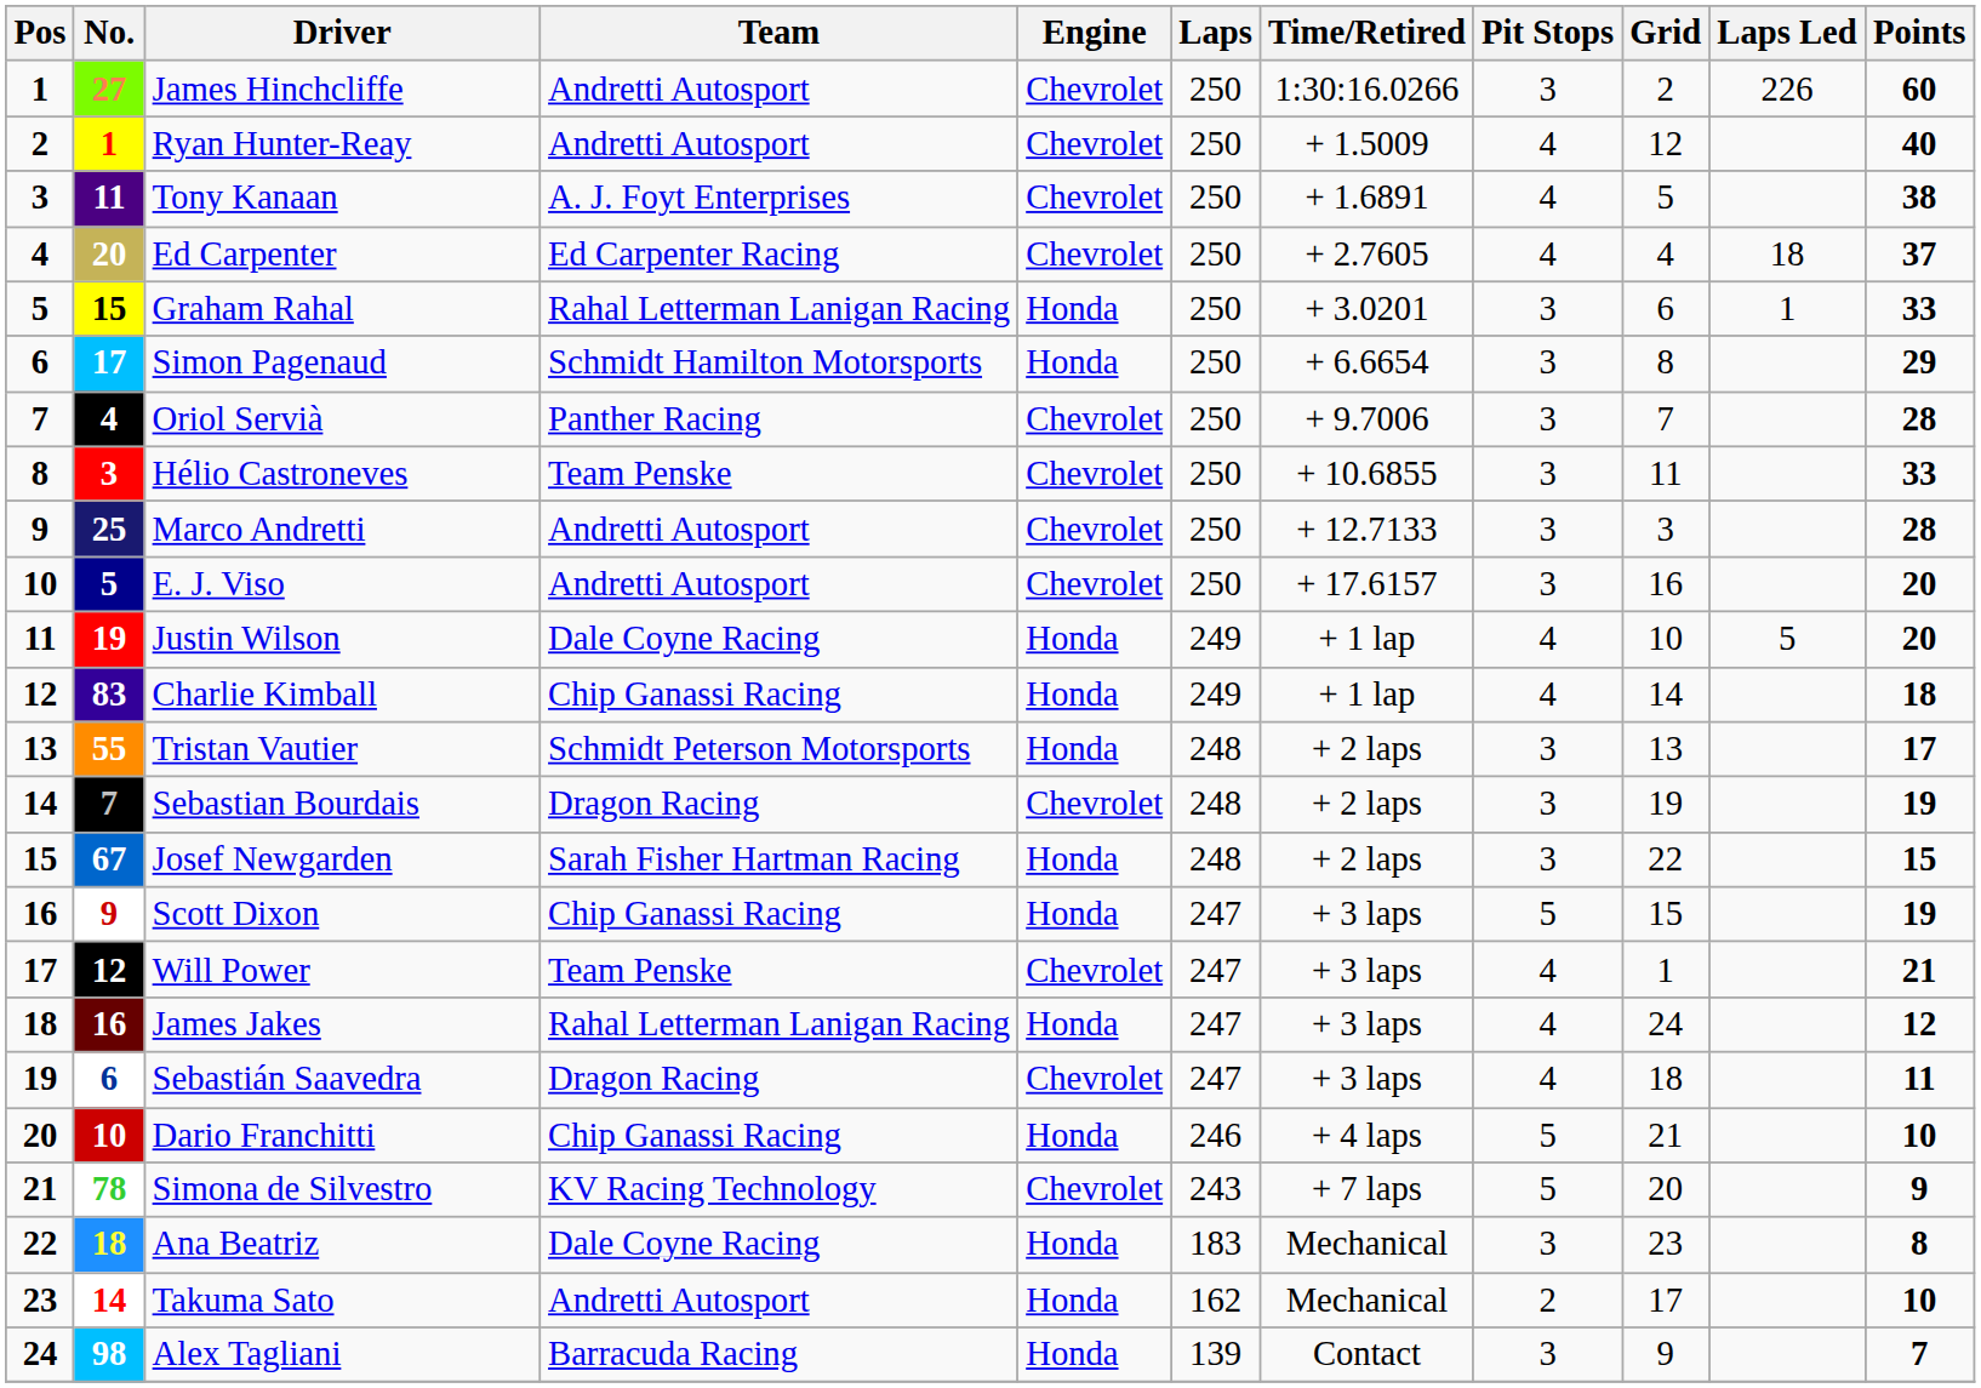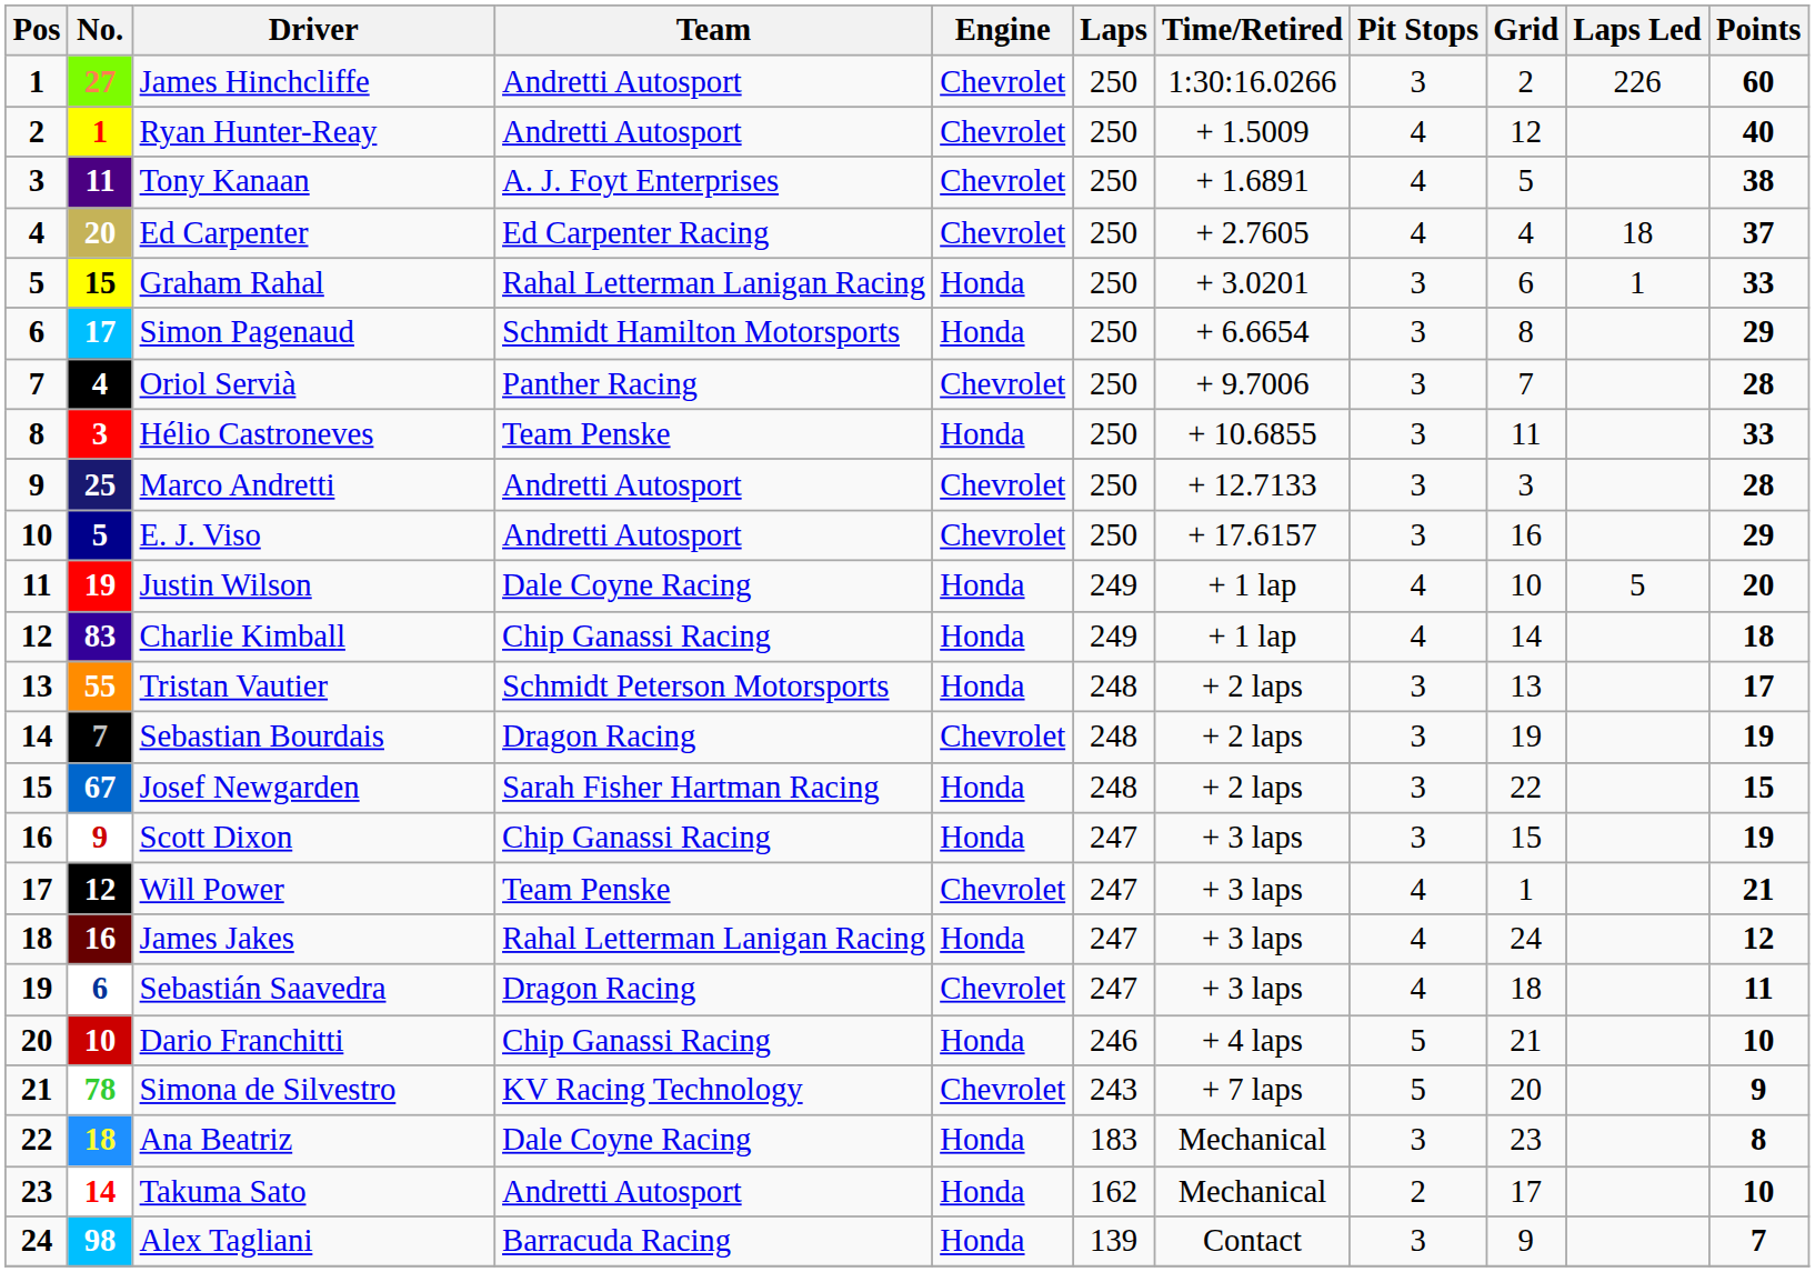 <table class="wikitable" "style=font-size=95%">
 <tr>
 <th>Pos</th>
 <th>No.</th>
 <th>Driver</th>
 <th>Team</th>
 <th>Engine</th>
 <th>Laps</th>
 <th>Time/Retired</th>
 <th>Pit Stops</th>
 <th>Grid</th>
 <th>Laps Led</th>
 <th>Points</th>
 </tr>
 <tr>
 <td align="center"><strong>1</strong></td>
 <td style="background:lawngreen; color:coral;" align="center"><strong>27</strong></td>
 <td> <a href='#'>James Hinchcliffe</a></td>
 <td><a href='#'>Andretti Autosport</a></td>
 <td><a href='#'>Chevrolet</a></td>
 <td align="center">250</td>
 <td align="center">1:30:16.0266</td>
 <td align="center">3</td>
 <td align="center">2</td>
 <td align="center">226</td>
 <td align="center"><strong>60</strong></td>
 </tr>
 <tr>
 <td align="center"><strong>2</strong></td>
 <td style="background:yellow; color:red;" align="center"><strong>1</strong></td>
 <td> <a href='#'>Ryan Hunter-Reay</a></td>
 <td><a href='#'>Andretti Autosport</a></td>
 <td><a href='#'>Chevrolet</a></td>
 <td align="center">250</td>
 <td align="center">+ 1.5009</td>
 <td align="center">4</td>
 <td align="center">12</td>
 <td align="center"></td>
 <td align="center"><strong>40</strong></td>
 </tr>
 <tr>
 <td align="center"><strong>3</strong></td>
 <td style="background:indigo; color:white;" align="center"><strong>11</strong></td>
 <td> <a href='#'>Tony Kanaan</a></td>
 <td><a href='#'>A. J. Foyt Enterprises</a></td>
 <td><a href='#'>Chevrolet</a></td>
 <td align="center">250</td>
 <td align="center">+ 1.6891</td>
 <td align="center">4</td>
 <td align="center">5</td>
 <td align="center"></td>
 <td align="center"><strong>38</strong></td>
 </tr>
 <tr>
 <td align="center"><strong>4</strong></td>
 <td style="background:#C5B358; color:white;" align="center"><strong>20</strong></td>
 <td> <a href='#'>Ed Carpenter</a></td>
 <td><a href='#'>Ed Carpenter Racing</a></td>
 <td><a href='#'>Chevrolet</a></td>
 <td align="center">250</td>
 <td align="center">+ 2.7605</td>
 <td align="center">4</td>
 <td align="center">4</td>
 <td align="center">18</td>
 <td align="center"><strong>37</strong></td>
 </tr>
 <tr>
 <td align="center"><strong>5</strong></td>
 <td style="background:yellow; color:black;" align="center"><strong>15</strong></td>
 <td> <a href='#'>Graham Rahal</a></td>
 <td><a href='#'>Rahal Letterman Lanigan Racing</a></td>
 <td><a href='#'>Honda</a></td>
 <td align="center">250</td>
 <td align="center">+ 3.0201</td>
 <td align="center">3</td>
 <td align="center">6</td>
 <td align="center">1</td>
 <td align="center"><strong>33</strong></td>
 </tr>
 <tr>
 <td align="center"><strong>6</strong></td>
 <td style="background:deepskyblue; color:white;" align="center"><strong>17</strong></td>
 <td> <a href='#'>Simon Pagenaud</a></td>
 <td><a href='#'>Schmidt Hamilton Motorsports</a></td>
 <td><a href='#'>Honda</a></td>
 <td align="center">250</td>
 <td align="center">+ 6.6654</td>
 <td align="center">3</td>
 <td align="center">8</td>
 <td align="center"></td>
 <td align="center"><strong>29</strong></td>
 </tr>
 <tr>
 <td align="center"><strong>7</strong></td>
 <td style="background:black; color:white;" align="center"><strong>4</strong></td>
 <td> <a href='#'>Oriol Servià</a></td>
 <td><a href='#'>Panther Racing</a></td>
 <td><a href='#'>Chevrolet</a></td>
 <td align=center>250</td>
 <td align=center>+ 9.7006</td>
 <td align=center>3</td>
 <td align=center>7</td>
 <td align=center></td>
 <td align=center><strong>28</strong></td>
 </tr>
 <tr>
 <td align="center"><strong>8</strong></td>
 <td style="background:red; color:white;" align="center"><strong>3</strong></td>
 <td> <a href='#'>Hélio Castroneves</a></td>
 <td><a href='#'>Team Penske</a></td>
-<td><a href='#'>Chevrolet</a></td>
+<td><a href='#'>Honda</a></td>
 <td align="center">250</td>
 <td align="center">+ 10.6855</td>
 <td align="center">3</td>
 <td align="center">11</td>
 <td align="center"></td>
 <td align="center"><strong>33</strong></td>
 </tr>
 <tr>
 <td align="center"><strong>9</strong></td>
 <td style="background:midnightblue; color:white;" align="center"><strong>25</strong></td>
 <td> <a href='#'>Marco Andretti</a></td>
 <td><a href='#'>Andretti Autosport</a></td>
 <td><a href='#'>Chevrolet</a></td>
 <td align="center">250</td>
 <td align="center">+ 12.7133</td>
 <td align="center">3</td>
 <td align="center">3</td>
 <td align="center"></td>
 <td align="center"><strong>28</strong></td>
 </tr>
 <tr>
 <td align="center"><strong>10</strong></td>
 <td style="background:darkblue; color:white;" align="center"><strong>5</strong></td>
 <td> <a href='#'>E. J. Viso</a></td>
 <td><a href='#'>Andretti Autosport</a></td>
 <td><a href='#'>Chevrolet</a></td>
 <td align="center">250</td>
 <td align="center">+ 17.6157</td>
 <td align="center">3</td>
 <td align="center">16</td>
 <td align="center"></td>
-<td align="center"><strong>20</strong></td>
+<td align="center"><strong>29</strong></td>
 </tr>
 <tr>
 <td align="center"><strong>11</strong></td>
 <td style="background:red; color:white;" align="center"><strong>19</strong></td>
 <td> <a href='#'>Justin Wilson</a></td>
 <td><a href='#'>Dale Coyne Racing</a></td>
 <td><a href='#'>Honda</a></td>
 <td align="center">249</td>
 <td align="center">+ 1 lap</td>
 <td align="center">4</td>
 <td align="center">10</td>
 <td align="center">5</td>
 <td align="center"><strong>20</strong></td>
 </tr>
 <tr>
 <td align="center"><strong>12</strong></td>
 <td style="background:#330099; color:white;" align="center"><strong>83</strong></td>
 <td> <a href='#'>Charlie Kimball</a></td>
 <td><a href='#'>Chip Ganassi Racing</a></td>
 <td><a href='#'>Honda</a></td>
 <td align="center">249</td>
 <td align="center">+ 1 lap</td>
 <td align="center">4</td>
 <td align="center">14</td>
 <td align="center"></td>
 <td align="center"><strong>18</strong></td>
 </tr>
 <tr>
 <td align="center"><strong>13</strong></td>
 <td style="background:darkorange; color:white;" align="center"><strong>55</strong></td>
 <td> <a href='#'>Tristan Vautier</a></td>
 <td><a href='#'>Schmidt Peterson Motorsports</a></td>
 <td><a href='#'>Honda</a></td>
 <td align="center">248</td>
 <td align="center">+ 2 laps</td>
 <td align="center">3</td>
 <td align="center">13</td>
 <td align="center"></td>
 <td align="center"><strong>17</strong></td>
 </tr>
 <tr>
 <td align="center"><strong>14</strong></td>
 <td style="background:black; color:silver;" align="center"><strong>7</strong></td>
 <td> <a href='#'>Sebastian Bourdais</a></td>
 <td><a href='#'>Dragon Racing</a></td>
 <td><a href='#'>Chevrolet</a></td>
 <td align="center">248</td>
 <td align="center">+ 2 laps</td>
 <td align="center">3</td>
 <td align="center">19</td>
 <td align="center"></td>
 <td align="center"><strong>19</strong></td>
 </tr>
 <tr>
 <td align="center"><strong>15</strong></td>
 <td style="background:#0066CC; color:white;" align="center"><strong>67</strong></td>
 <td> <a href='#'>Josef Newgarden</a></td>
 <td><a href='#'>Sarah Fisher Hartman Racing</a></td>
 <td><a href='#'>Honda</a></td>
 <td align="center">248</td>
 <td align="center">+ 2 laps</td>
 <td align="center">3</td>
 <td align="center">22</td>
 <td align="center"></td>
 <td align="center"><strong>15</strong></td>
 </tr>
 <tr>
 <td align="center"><strong>16</strong></td>
 <td style="background:white; color:#CC0000;" align="center"><strong>9</strong></td>
 <td> <a href='#'>Scott Dixon</a></td>
 <td><a href='#'>Chip Ganassi Racing</a></td>
 <td><a href='#'>Honda</a></td>
 <td align="center">247</td>
 <td align="center">+ 3 laps</td>
-<td align="center">5</td>
+<td align="center">3</td>
 <td align="center">15</td>
 <td align="center"></td>
 <td align="center"><strong>19</strong></td>
 </tr>
 <tr>
 <td align="center"><strong>17</strong></td>
 <td style="background:black; color:white;" align="center"><strong>12</strong></td>
 <td> <a href='#'>Will Power</a></td>
 <td><a href='#'>Team Penske</a></td>
 <td><a href='#'>Chevrolet</a></td>
 <td align="center">247</td>
 <td align="center">+ 3 laps</td>
 <td align="center">4</td>
 <td align="center">1</td>
 <td align="center"></td>
 <td align="center"><strong>21</strong></td>
 </tr>
 <tr>
 <td align="center"><strong>18</strong></td>
 <td style="background:#660000; color:white;" align="center"><strong>16</strong></td>
 <td> <a href='#'>James Jakes</a></td>
 <td><a href='#'>Rahal Letterman Lanigan Racing</a></td>
 <td><a href='#'>Honda</a></td>
 <td align="center">247</td>
 <td align="center">+ 3 laps</td>
 <td align="center">4</td>
 <td align="center">24</td>
 <td align="center"></td>
 <td align="center"><strong>12</strong></td>
 </tr>
 <tr>
 <td align="center"><strong>19</strong></td>
 <td style="background:white; color:#003399;" align="center"><strong>6</strong></td>
 <td> <a href='#'>Sebastián Saavedra</a></td>
 <td><a href='#'>Dragon Racing</a></td>
 <td><a href='#'>Chevrolet</a></td>
 <td align="center">247</td>
 <td align="center">+ 3 laps</td>
 <td align="center">4</td>
 <td align="center">18</td>
 <td align="center"></td>
 <td align="center"><strong>11</strong></td>
 </tr>
 <tr>
 <td align="center"><strong>20</strong></td>
 <td style="background:#CC0000; color:white;" align="center"><strong>10</strong></td>
 <td> <a href='#'>Dario Franchitti</a></td>
 <td><a href='#'>Chip Ganassi Racing</a></td>
 <td><a href='#'>Honda</a></td>
 <td align="center">246</td>
 <td align="center">+ 4 laps</td>
 <td align="center">5</td>
 <td align="center">21</td>
 <td align="center"></td>
 <td align="center"><strong>10</strong></td>
 </tr>
 <tr>
 <td align="center"><strong>21</strong></td>
 <td style="background:white; color:limegreen;" align="center" width="25"><strong>78</strong></td>
 <td width="175"> <a href='#'>Simona de Silvestro</a></td>
 <td><a href='#'>KV Racing Technology</a></td>
 <td><a href='#'>Chevrolet</a></td>
 <td align="center">243</td>
 <td align="center">+ 7 laps</td>
 <td align="center">5</td>
 <td align="center">20</td>
 <td align="center"></td>
 <td align="center"><strong>9</strong></td>
 </tr>
 <tr>
 <td align="center"><strong>22</strong></td>
 <td style="background:dodgerblue; color:#FFFF33;" align="center"><strong>18</strong></td>
 <td> <a href='#'>Ana Beatriz</a></td>
 <td><a href='#'>Dale Coyne Racing</a></td>
 <td><a href='#'>Honda</a></td>
 <td align=center>183</td>
 <td align=center>Mechanical</td>
 <td align=center>3</td>
 <td align=center>23</td>
 <td align=center></td>
 <td align=center><strong>8</strong></td>
 </tr>
 <tr>
 <td align="center"><strong>23</strong></td>
 <td style="background:white; color:red;" align="center"><strong>14</strong></td>
 <td> <a href='#'>Takuma Sato</a></td>
 <td><a href='#'>Andretti Autosport</a></td>
 <td><a href='#'>Honda</a></td>
 <td align="center">162</td>
 <td align="center">Mechanical</td>
 <td align="center">2</td>
 <td align="center">17</td>
 <td align="center"></td>
 <td align="center"><strong>10</strong></td>
 </tr>
 <tr>
 <td align="center"><strong>24</strong></td>
 <td style="background:deepskyblue; color:white;" align="center"><strong>98</strong></td>
 <td> <a href='#'>Alex Tagliani</a></td>
 <td><a href='#'>Barracuda Racing</a></td>
 <td><a href='#'>Honda</a></td>
 <td align="center">139</td>
 <td align="center">Contact</td>
 <td align="center">3</td>
 <td align="center">9</td>
 <td align="center"></td>
 <td align="center"><strong>7</strong></td>
 </tr>
 <tr>
 </tr>
 </table>
